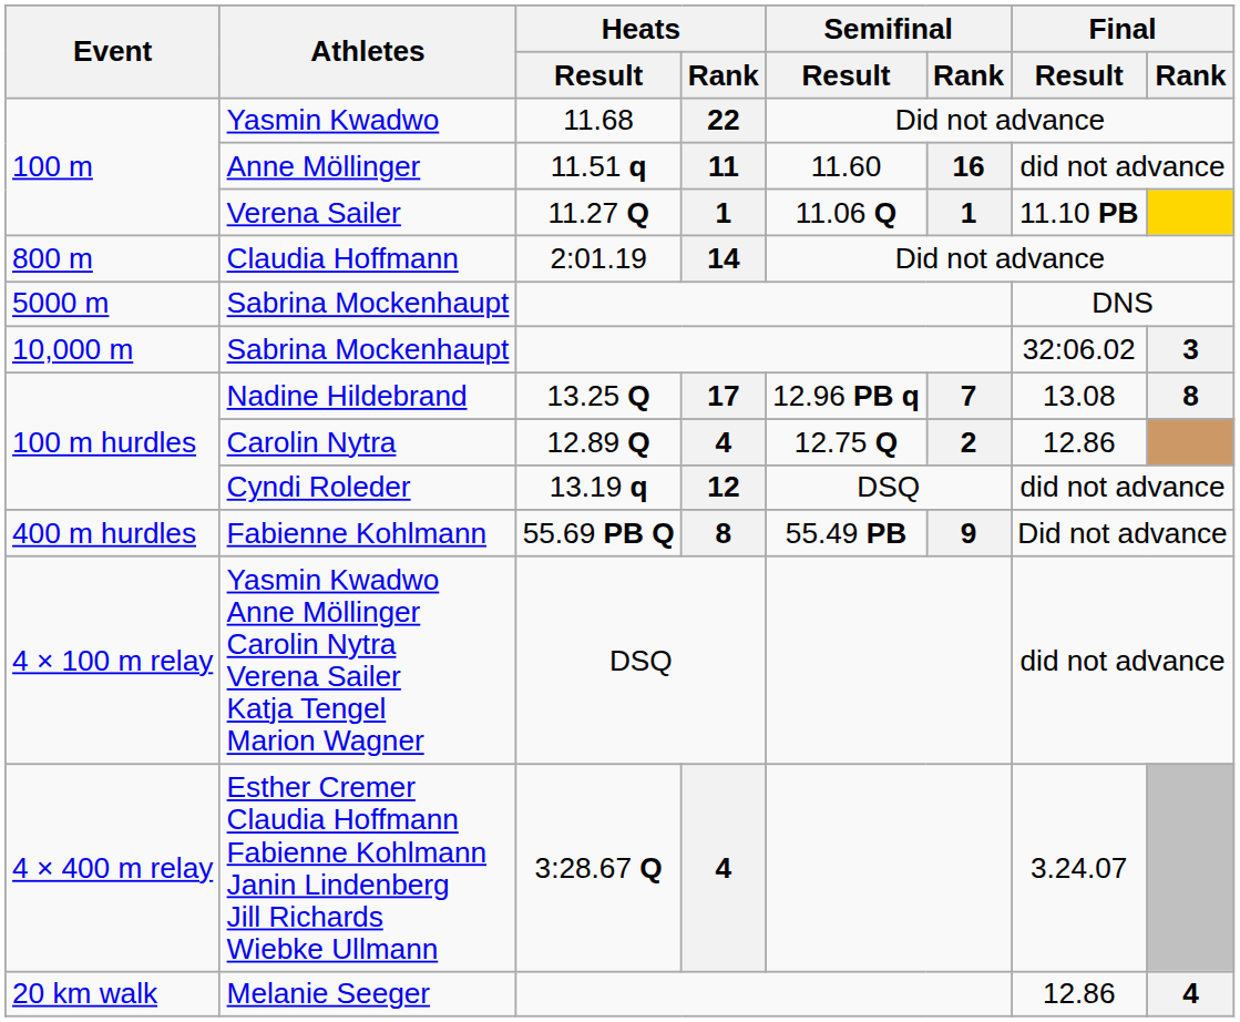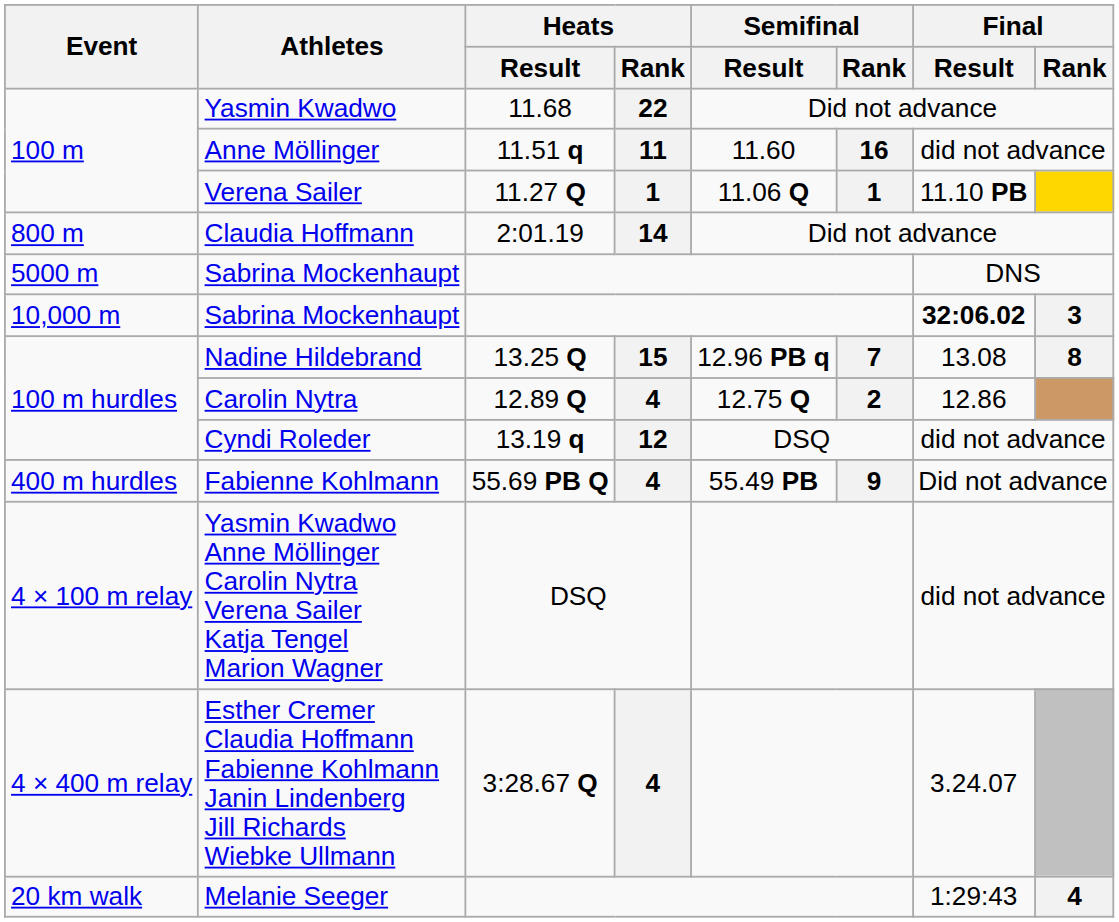 <table class="wikitable" border="1" style="font-size:90%">
 <tr>
 <th rowspan="2">Event</th>
 <th rowspan="2">Athletes</th>
 <th colspan="2">Heats</th>
 <th colspan="2">Semifinal</th>
 <th colspan="2">Final</th>
 </tr>
 <tr>
 <th>Result</th>
 <th>Rank</th>
 <th>Result</th>
 <th>Rank</th>
 <th>Result</th>
 <th>Rank</th>
 </tr>
 <tr>
 <td rowspan="3"><a href='#'>100 m</a></td>
 <td><a href='#'>Yasmin Kwadwo</a></td>
 <td align=center>11.68</td>
 <th align=center>22</th>
 <td align=center colspan="4">Did not advance</td>
 </tr>
 <tr>
 <td><a href='#'>Anne Möllinger</a></td>
 <td align=center>11.51 <strong>q</strong></td>
 <th align=center>11</th>
 <td align=center>11.60</td>
 <th align=center>16</th>
 <td align=center colspan=2>did not advance</td>
 </tr>
 <tr>
 <td><a href='#'>Verena Sailer</a></td>
 <td align=center>11.27 <strong>Q</strong></td>
 <th align=center>1</th>
 <td align=center>11.06 <strong>Q</strong></td>
 <th align=center>1</th>
 <td align=center>11.10 <strong>PB</strong></td>
 <td align=center bgcolor=gold></td>
 </tr>
 <tr>
 <td><a href='#'>800 m</a></td>
 <td><a href='#'>Claudia Hoffmann</a></td>
 <td align=center>2:01.19</td>
 <th align=center>14</th>
 <td align=center colspan="4">Did not advance</td>
 </tr>
 <tr>
 <td><a href='#'>5000 m</a></td>
 <td><a href='#'>Sabrina Mockenhaupt</a></td>
 <td align=center colspan=4></td>
 <td align=center colspan=2>DNS</td>
 </tr>
 <tr>
 <td><a href='#'>10,000 m</a></td>
 <td><a href='#'>Sabrina Mockenhaupt</a></td>
 <td align=center colspan="4"></td>
-<td align=center>32:06.02</td>
+<td align=center><strong>32:06.02</strong></td>
 <th align=center>3</th>
 </tr>
 <tr>
 <td rowspan="3"><a href='#'>100 m hurdles</a></td>
 <td><a href='#'>Nadine Hildebrand</a></td>
 <td align=center>13.25 <strong>Q</strong></td>
-<th align=center>17</th>
+<th align=center>15</th>
 <td align=center>12.96 <strong>PB q</strong></td>
 <th align=center>7</th>
 <td align=center>13.08</td>
 <th align=center>8</th>
 </tr>
 <tr>
 <td><a href='#'>Carolin Nytra</a></td>
 <td align=center>12.89 <strong>Q</strong></td>
 <th align=center>4</th>
 <td align=center>12.75 <strong>Q</strong></td>
 <th align=center>2</th>
 <td align=center>12.86</td>
 <td align=center bgcolor=cc9966></td>
 </tr>
 <tr>
 <td><a href='#'>Cyndi Roleder</a></td>
 <td align=center>13.19 <strong>q</strong></td>
 <th align=center>12</th>
 <td align=center colspan=2>DSQ</td>
 <td align=center colspan=2>did not advance</td>
 </tr>
 <tr>
 <td><a href='#'>400 m hurdles</a></td>
 <td><a href='#'>Fabienne Kohlmann</a></td>
 <td align=center>55.69 <strong>PB</strong> <strong>Q</strong></td>
-<th align=center>8</th>
+<th align=center>4</th>
 <td align=center>55.49 <strong>PB</strong></td>
 <th align=center>9</th>
 <td align=center colspan="2">Did not advance</td>
 </tr>
 <tr>
 <td><a href='#'>4 × 100 m relay</a></td>
 <td><a href='#'>Yasmin Kwadwo</a><br><a href='#'>Anne Möllinger</a><br><a href='#'>Carolin Nytra</a><br><a href='#'>Verena Sailer</a><br><a href='#'>Katja Tengel</a><br><a href='#'>Marion Wagner</a></td>
 <td align=center colspan=2>DSQ</td>
 <td align=center colspan="2"></td>
 <td align=center colspan=2>did not advance</td>
 </tr>
 <tr>
 <td><a href='#'>4 × 400 m relay</a></td>
 <td><a href='#'>Esther Cremer</a><br><a href='#'>Claudia Hoffmann</a><br><a href='#'>Fabienne Kohlmann</a><br><a href='#'>Janin Lindenberg</a><br><a href='#'>Jill Richards</a><br><a href='#'>Wiebke Ullmann</a></td>
 <td align=center>3:28.67 <strong>Q</strong></td>
 <th align=center>4</th>
 <td align=center colspan="2"></td>
 <td align=center>3.24.07</td>
 <td align=center bgcolor=silver></td>
 </tr>
 <tr>
 <td><a href='#'>20 km walk</a></td>
 <td><a href='#'>Melanie Seeger</a></td>
 <td align=center colspan="4"></td>
-<td align=center>12.86</td>
+<td align=center>1:29:43</td>
 <th align=center>4</th>
 </tr>
 </table>
